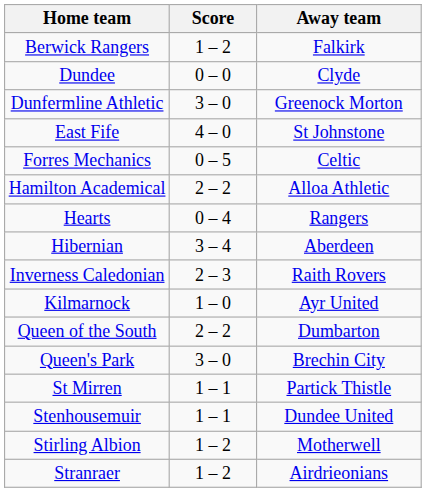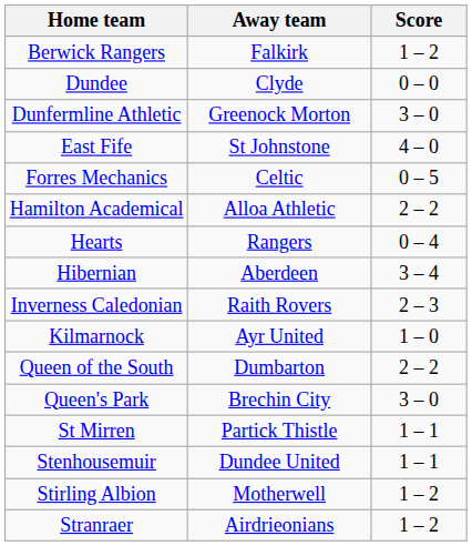 <table class="wikitable" style="text-align: center">
 <tr>
 <th width=140>Home team</th>
+<th width=140>Away team</th>
 <th width=70>Score</th>
-<th width=140>Away team</th>
 </tr>
 <tr>
 <td><a href='#'>Berwick Rangers</a></td>
+<td><a href='#'>Falkirk</a></td>
 <td>1 – 2</td>
-<td><a href='#'>Falkirk</a></td>
 </tr>
 <tr>
 <td><a href='#'>Dundee</a></td>
+<td><a href='#'>Clyde</a></td>
 <td>0 – 0</td>
-<td><a href='#'>Clyde</a></td>
 </tr>
 <tr>
 <td><a href='#'>Dunfermline Athletic</a></td>
+<td><a href='#'>Greenock Morton</a></td>
 <td>3 – 0</td>
-<td><a href='#'>Greenock Morton</a></td>
 </tr>
 <tr>
 <td><a href='#'>East Fife</a></td>
+<td><a href='#'>St Johnstone</a></td>
 <td>4 – 0</td>
-<td><a href='#'>St Johnstone</a></td>
 </tr>
 <tr>
 <td><a href='#'>Forres Mechanics</a></td>
+<td><a href='#'>Celtic</a></td>
 <td>0 – 5</td>
-<td><a href='#'>Celtic</a></td>
 </tr>
 <tr>
 <td><a href='#'>Hamilton Academical</a></td>
+<td><a href='#'>Alloa Athletic</a></td>
 <td>2 – 2</td>
-<td><a href='#'>Alloa Athletic</a></td>
 </tr>
 <tr>
 <td><a href='#'>Hearts</a></td>
+<td><a href='#'>Rangers</a></td>
 <td>0 – 4</td>
-<td><a href='#'>Rangers</a></td>
 </tr>
 <tr>
 <td><a href='#'>Hibernian</a></td>
+<td><a href='#'>Aberdeen</a></td>
 <td>3 – 4</td>
-<td><a href='#'>Aberdeen</a></td>
 </tr>
 <tr>
 <td><a href='#'>Inverness Caledonian</a></td>
+<td><a href='#'>Raith Rovers</a></td>
 <td>2 – 3</td>
-<td><a href='#'>Raith Rovers</a></td>
 </tr>
 <tr>
 <td><a href='#'>Kilmarnock</a></td>
+<td><a href='#'>Ayr United</a></td>
 <td>1 – 0</td>
-<td><a href='#'>Ayr United</a></td>
 </tr>
 <tr>
 <td><a href='#'>Queen of the South</a></td>
+<td><a href='#'>Dumbarton</a></td>
 <td>2 – 2</td>
-<td><a href='#'>Dumbarton</a></td>
 </tr>
 <tr>
 <td><a href='#'>Queen's Park</a></td>
+<td><a href='#'>Brechin City</a></td>
 <td>3 – 0</td>
-<td><a href='#'>Brechin City</a></td>
 </tr>
 <tr>
 <td><a href='#'>St Mirren</a></td>
+<td><a href='#'>Partick Thistle</a></td>
 <td>1 – 1</td>
-<td><a href='#'>Partick Thistle</a></td>
 </tr>
 <tr>
 <td><a href='#'>Stenhousemuir</a></td>
+<td><a href='#'>Dundee United</a></td>
 <td>1 – 1</td>
-<td><a href='#'>Dundee United</a></td>
 </tr>
 <tr>
 <td><a href='#'>Stirling Albion</a></td>
+<td><a href='#'>Motherwell</a></td>
 <td>1 – 2</td>
-<td><a href='#'>Motherwell</a></td>
 </tr>
 <tr>
 <td><a href='#'>Stranraer</a></td>
+<td><a href='#'>Airdrieonians</a></td>
 <td>1 – 2</td>
-<td><a href='#'>Airdrieonians</a></td>
 </tr>
 </table>
